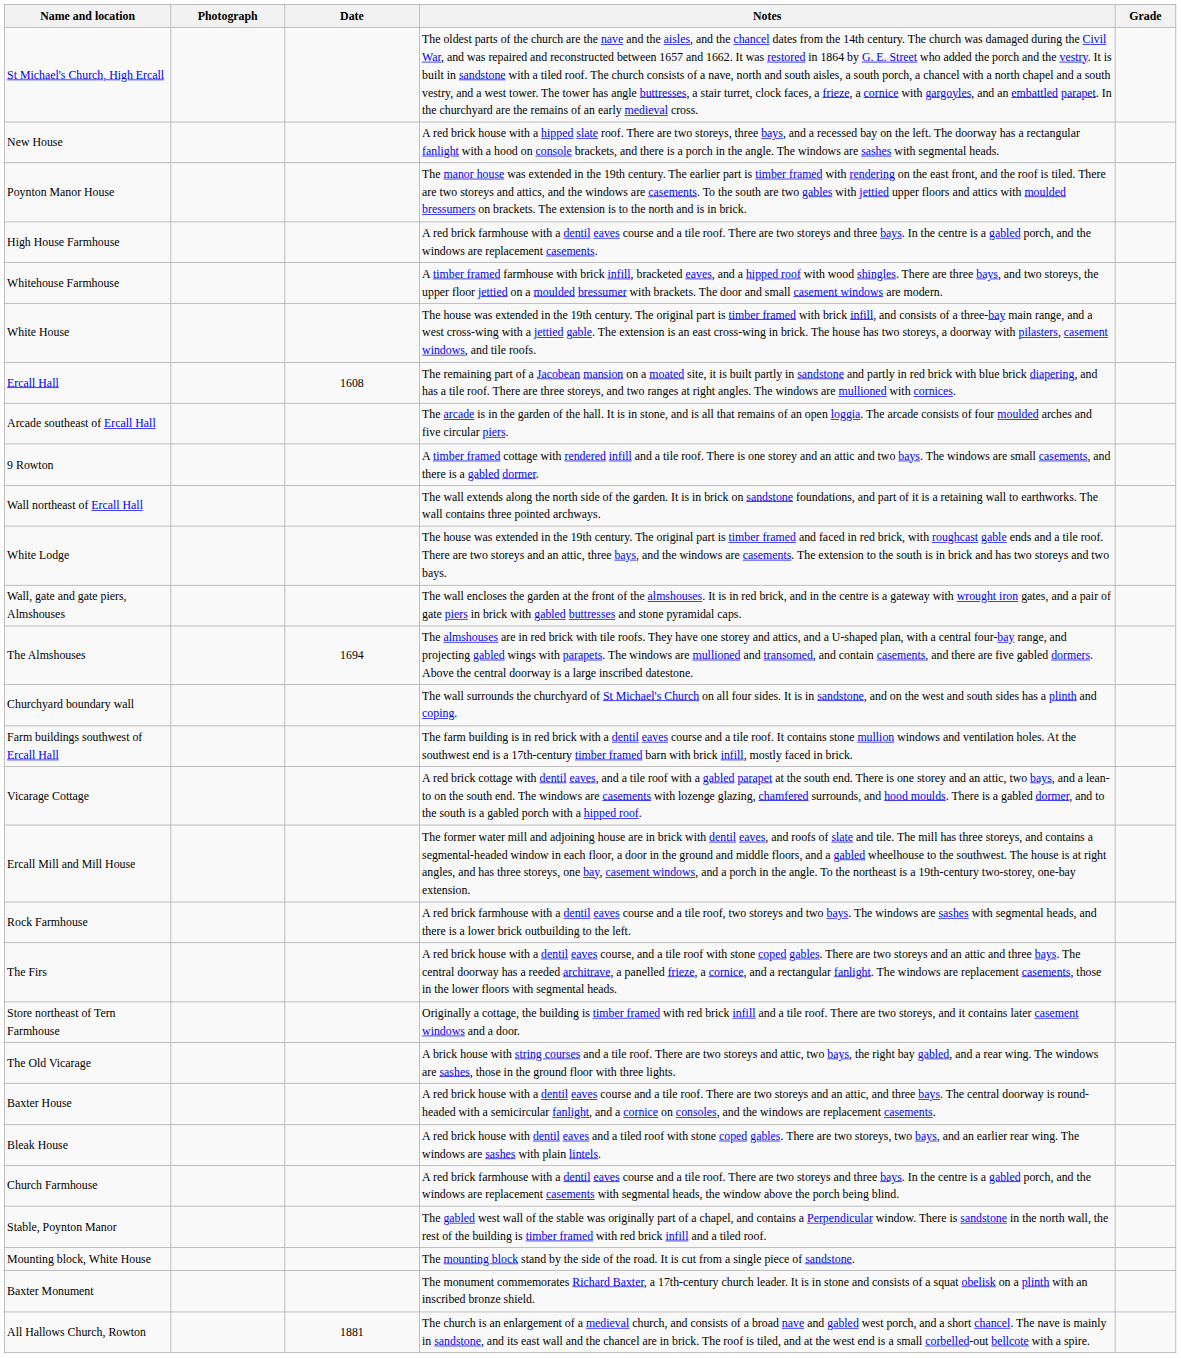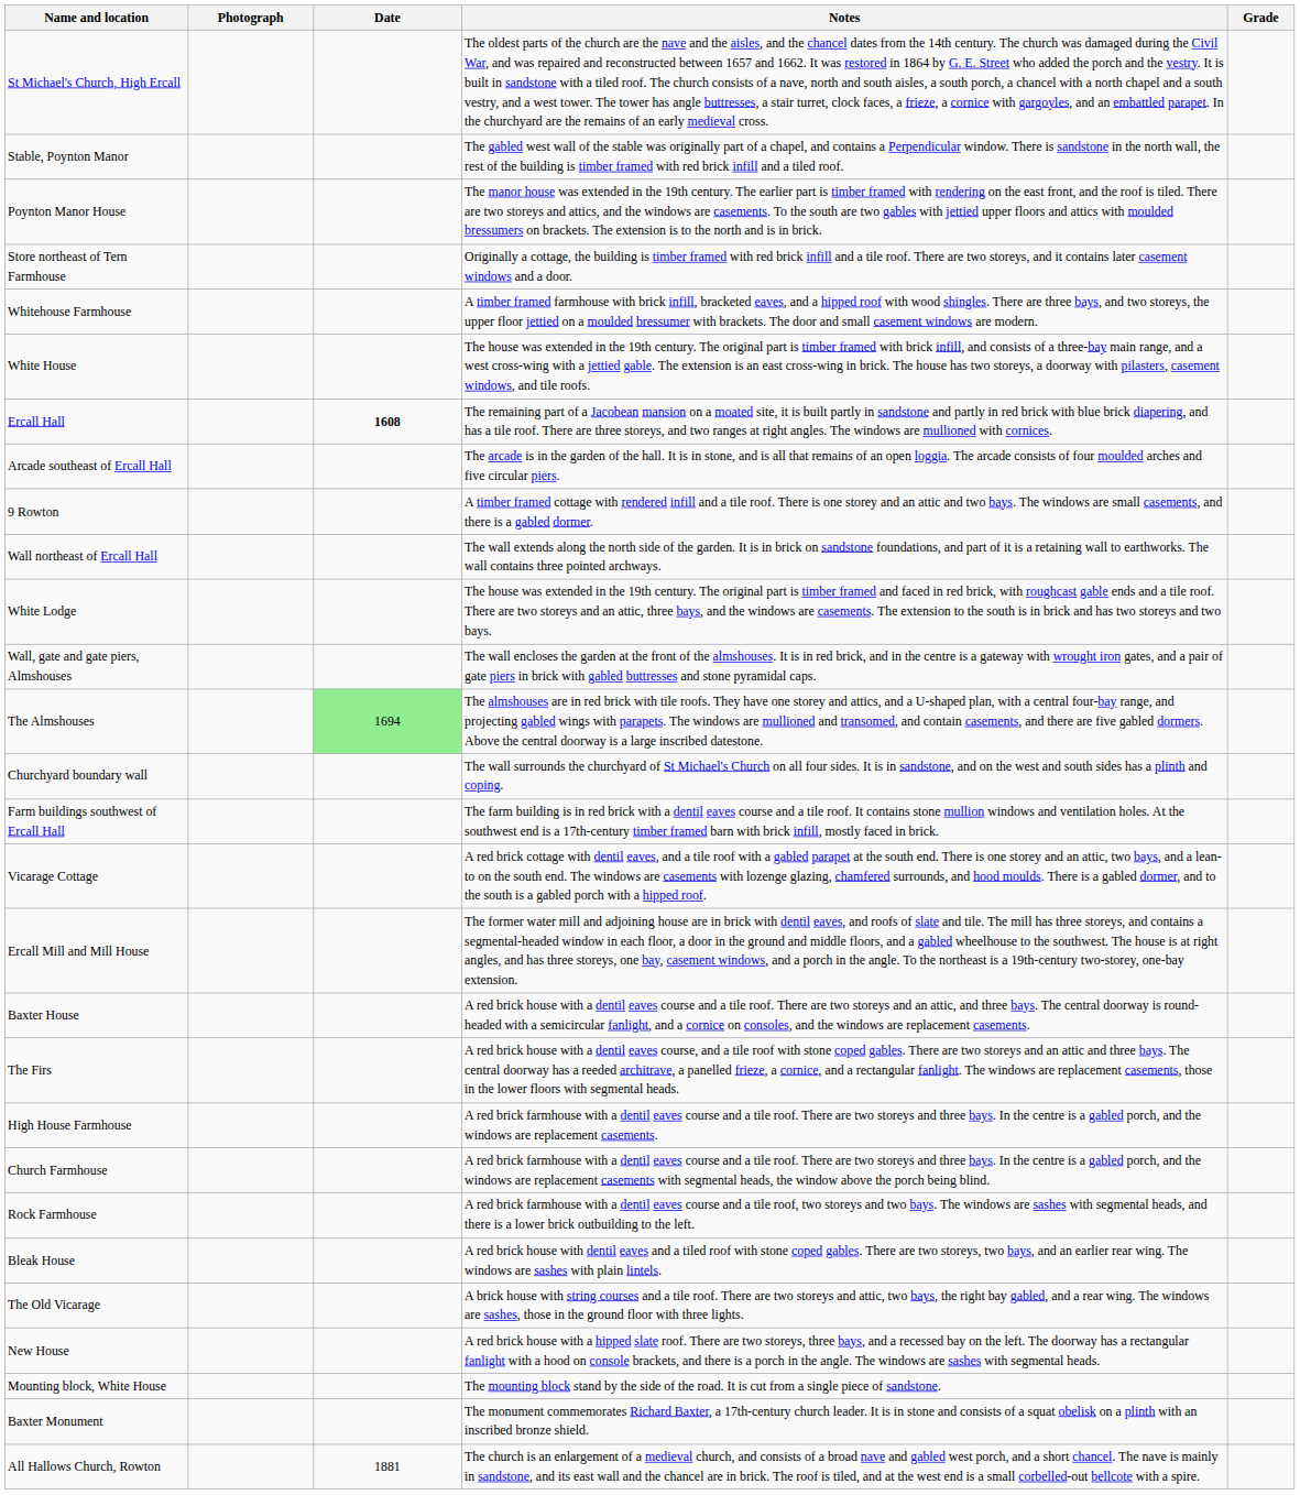 <table class="wikitable sortable plainrowheaders" style="width:100%; border:0; text-align:left; line-height:150%;">
 <tr>
 <th scope="col"  style="width:150px">Name and location</th>
 <th scope="col"  style="width:100px" class="unsortable">Photograph</th>
 <th scope="col"  style="width:120px">Date</th>
 <th scope="col"  style="width:650px" class="unsortable">Notes</th>
 <th scope="col"  style="width:50px">Grade</th>
 </tr>
 <tr>
 <td><a href='#'>St Michael's Church, High Ercall</a><br><small></small></td>
 <td></td>
 <td align="center"></td>
 <td>The oldest parts of the church are the <a href='#'>nave</a> and the <a href='#'>aisles</a>, and the <a href='#'>chancel</a> dates from the 14th century.  The church was damaged during the <a href='#'>Civil War</a>, and was repaired and reconstructed between 1657 and 1662.  It was <a href='#'>restored</a> in 1864 by <a href='#'>G. E. Street</a> who added the porch and the <a href='#'>vestry</a>.  It is built in <a href='#'>sandstone</a> with a tiled roof.  The church consists of a nave, north and south aisles, a south porch, a chancel with a north chapel and a south vestry, and a west tower.  The tower has angle <a href='#'>buttresses</a>, a stair turret, clock faces, a <a href='#'>frieze</a>, a <a href='#'>cornice</a> with <a href='#'>gargoyles</a>, and an <a href='#'>embattled</a> <a href='#'>parapet</a>.  In the churchyard are the remains of an early <a href='#'>medieval</a> cross.</td>
 <td align="center" ></td>
 </tr>
 <tr>
-<td>New House<br><small></small></td>
+<td>Stable, Poynton Manor<br><small></small></td>
 <td></td>
 <td align="center"></td>
-<td>A red brick house with a <a href='#'>hipped</a> <a href='#'>slate</a> roof.  There are two storeys, three <a href='#'>bays</a>, and a recessed bay on the left.  The doorway has a rectangular <a href='#'>fanlight</a> with a hood on <a href='#'>console</a> brackets, and there is a porch in the angle.  The windows are <a href='#'>sashes</a> with segmental heads.</td>
+<td>The <a href='#'>gabled</a> west wall of the stable was originally part of a chapel, and contains a <a href='#'>Perpendicular</a> window.  There is <a href='#'>sandstone</a> in the north wall, the rest of the building is <a href='#'>timber framed</a> with red brick <a href='#'>infill</a> and a tiled roof.</td>
 <td align="center" ></td>
 </tr>
 <tr>
 <td>Poynton Manor House<br><small></small></td>
 <td></td>
 <td align="center"></td>
 <td>The <a href='#'>manor house</a> was extended in the 19th century.  The earlier part is <a href='#'>timber framed</a> with <a href='#'>rendering</a> on the east front, and the roof is tiled.  There are two storeys and attics, and the windows are <a href='#'>casements</a>.  To the south are two <a href='#'>gables</a> with <a href='#'>jettied</a> upper floors and attics with <a href='#'>moulded</a> <a href='#'>bressumers</a> on brackets.  The extension is to the north and is in brick.</td>
 <td align="center" ></td>
 </tr>
 <tr>
-<td>High House Farmhouse<br><small></small></td>
+<td>Store northeast of Tern Farmhouse<br><small></small></td>
 <td></td>
 <td align="center"></td>
-<td>A red brick farmhouse with a <a href='#'>dentil</a> <a href='#'>eaves</a> course and a tile roof.  There are two storeys and three <a href='#'>bays</a>.  In the centre is a <a href='#'>gabled</a> porch, and the windows are replacement <a href='#'>casements</a>.</td>
+<td>Originally a cottage, the building is <a href='#'>timber framed</a> with red brick <a href='#'>infill</a> and a tile roof.  There are two storeys, and it contains later <a href='#'>casement windows</a> and a door.</td>
 <td align="center" ></td>
 </tr>
 <tr>
 <td>Whitehouse Farmhouse<br><small></small></td>
 <td></td>
 <td align="center"></td>
 <td>A <a href='#'>timber framed</a> farmhouse with brick <a href='#'>infill</a>, bracketed <a href='#'>eaves</a>, and a <a href='#'>hipped roof</a> with wood <a href='#'>shingles</a>.  There are three <a href='#'>bays</a>, and two storeys, the upper floor <a href='#'>jettied</a> on a <a href='#'>moulded</a> <a href='#'>bressumer</a> with brackets.  The door and small <a href='#'>casement windows</a> are modern.</td>
 <td align="center" ></td>
 </tr>
 <tr>
 <td>White House<br><small></small></td>
 <td></td>
 <td align="center"></td>
 <td>The house was extended in the 19th century.  The original part is <a href='#'>timber framed</a> with brick <a href='#'>infill</a>, and consists of a three-<a href='#'>bay</a> main range, and a west cross-wing with a <a href='#'>jettied</a> <a href='#'>gable</a>.  The extension is an east cross-wing in brick.  The house has two storeys, a doorway with <a href='#'>pilasters</a>, <a href='#'>casement windows</a>, and tile roofs.</td>
 <td align="center" ></td>
 </tr>
 <tr>
 <td><a href='#'>Ercall Hall</a><br><small></small></td>
 <td></td>
-<td align="center">1608</td>
+<td align="center"><strong>1608</strong></td>
 <td>The remaining part of a <a href='#'>Jacobean</a> <a href='#'>mansion</a> on a <a href='#'>moated</a> site, it is built partly in <a href='#'>sandstone</a> and partly in red brick with blue brick <a href='#'>diapering</a>, and has a tile roof.  There are three storeys, and two ranges at right angles.  The windows are <a href='#'>mullioned</a> with <a href='#'>cornices</a>.</td>
 <td align="center" ></td>
 </tr>
 <tr>
 <td>Arcade southeast of <a href='#'>Ercall Hall</a><br><small></small></td>
 <td></td>
 <td align="center"></td>
 <td>The <a href='#'>arcade</a> is in the garden of the hall.  It is in stone, and is all that remains of an open <a href='#'>loggia</a>.  The arcade consists of four <a href='#'>moulded</a> arches and five circular <a href='#'>piers</a>.</td>
 <td align="center" ></td>
 </tr>
 <tr>
 <td>9 Rowton<br><small></small></td>
 <td></td>
 <td align="center"></td>
 <td>A <a href='#'>timber framed</a> cottage with <a href='#'>rendered</a> <a href='#'>infill</a> and a tile roof.  There is one storey and an attic and two <a href='#'>bays</a>.  The windows are small <a href='#'>casements</a>, and there is a <a href='#'>gabled</a> <a href='#'>dormer</a>.</td>
 <td align="center" ></td>
 </tr>
 <tr>
 <td>Wall northeast of <a href='#'>Ercall Hall</a><br><small></small></td>
 <td></td>
 <td align="center"></td>
 <td>The wall extends along the north side of the garden.  It is in brick on <a href='#'>sandstone</a> foundations, and part of it is a retaining wall to earthworks.  The wall contains three pointed archways.</td>
 <td align="center" ></td>
 </tr>
 <tr>
 <td>White Lodge<br><small></small></td>
 <td></td>
 <td align="center"></td>
 <td>The house was extended in the 19th century.  The original part is <a href='#'>timber framed</a> and faced in red brick, with <a href='#'>roughcast</a> <a href='#'>gable</a> ends and a tile roof.  There are two storeys and an attic, three <a href='#'>bays</a>, and the windows are <a href='#'>casements</a>.  The extension to the south is in brick and has two storeys and two bays.</td>
 <td align="center" ></td>
 </tr>
 <tr>
 <td>Wall, gate and gate piers, Almshouses<br><small></small></td>
 <td></td>
 <td align="center"></td>
 <td>The wall encloses the garden at the front of the <a href='#'>almshouses</a>.  It is in red brick, and in the centre is a gateway with <a href='#'>wrought iron</a> gates, and a pair of gate <a href='#'>piers</a> in brick with <a href='#'>gabled</a> <a href='#'>buttresses</a> and stone pyramidal caps.</td>
 <td align="center" ></td>
 </tr>
 <tr>
 <td>The Almshouses<br><small></small></td>
 <td></td>
-<td align="center">1694</td>
+<td align="center" style="background: lightgreen;">1694</td>
 <td>The <a href='#'>almshouses</a> are in red brick with tile roofs.  They have one storey and attics, and a U-shaped plan, with a central four-<a href='#'>bay</a> range, and projecting <a href='#'>gabled</a> wings with <a href='#'>parapets</a>.  The windows are <a href='#'>mullioned</a> and <a href='#'>transomed</a>, and contain <a href='#'>casements</a>, and there are five gabled <a href='#'>dormers</a>.  Above the central doorway is a large inscribed datestone.</td>
 <td align="center" ></td>
 </tr>
 <tr>
 <td>Churchyard boundary wall<br><small></small></td>
 <td></td>
 <td align="center"></td>
 <td>The wall surrounds the churchyard of <a href='#'>St Michael's Church</a> on all four sides.  It is in <a href='#'>sandstone</a>, and on the west and south sides has a <a href='#'>plinth</a> and <a href='#'>coping</a>.</td>
 <td align="center" ></td>
 </tr>
 <tr>
 <td>Farm buildings southwest of<br><a href='#'>Ercall Hall</a><br><small></small></td>
 <td></td>
 <td align="center"></td>
 <td>The farm building is in red brick with a <a href='#'>dentil</a> <a href='#'>eaves</a> course and a tile roof.  It contains stone <a href='#'>mullion</a> windows and ventilation holes.  At the southwest end is a 17th-century <a href='#'>timber framed</a> barn with brick <a href='#'>infill</a>, mostly faced in brick.</td>
 <td align="center" ></td>
 </tr>
 <tr>
 <td>Vicarage Cottage<br><small></small></td>
 <td></td>
 <td align="center"></td>
 <td>A red brick cottage with <a href='#'>dentil</a> <a href='#'>eaves</a>, and a tile roof with a <a href='#'>gabled</a> <a href='#'>parapet</a> at the south end.  There is one storey and an attic, two <a href='#'>bays</a>, and a lean-to on the south end.  The windows are <a href='#'>casements</a> with lozenge glazing, <a href='#'>chamfered</a> surrounds, and <a href='#'>hood moulds</a>.  There is a gabled <a href='#'>dormer</a>, and to the south is a gabled porch with a <a href='#'>hipped roof</a>.</td>
 <td align="center" ></td>
 </tr>
 <tr>
 <td>Ercall Mill and Mill House<br><small></small></td>
 <td></td>
 <td align="center"></td>
 <td>The former water mill and adjoining house are in brick with <a href='#'>dentil</a> <a href='#'>eaves</a>, and roofs of <a href='#'>slate</a> and tile.  The mill has three storeys, and contains a segmental-headed window in each floor, a door in the ground and middle floors, and a <a href='#'>gabled</a> wheelhouse to the southwest.  The house is at right angles, and has three storeys, one <a href='#'>bay</a>, <a href='#'>casement windows</a>, and a porch in the angle.  To the northeast is a 19th-century two-storey, one-bay extension.</td>
 <td align="center" ></td>
 </tr>
 <tr>
-<td>Rock Farmhouse<br><small></small></td>
+<td>Baxter House<br><small></small></td>
 <td></td>
 <td align="center"></td>
-<td>A red brick farmhouse with a <a href='#'>dentil</a> <a href='#'>eaves</a> course and a tile roof, two storeys and two <a href='#'>bays</a>.  The windows are <a href='#'>sashes</a> with segmental heads, and there is a lower brick outbuilding to the left.</td>
+<td>A red brick house with a <a href='#'>dentil</a> <a href='#'>eaves</a> course and a tile roof.  There are two storeys and an attic, and three <a href='#'>bays</a>.  The central doorway is round-headed with a semicircular <a href='#'>fanlight</a>, and a <a href='#'>cornice</a> on <a href='#'>consoles</a>, and the windows are replacement <a href='#'>casements</a>.</td>
 <td align="center" ></td>
 </tr>
 <tr>
 <td>The Firs<br><small></small></td>
 <td></td>
 <td align="center"></td>
 <td>A red brick house with a <a href='#'>dentil</a> <a href='#'>eaves</a> course, and a tile roof with stone <a href='#'>coped</a> <a href='#'>gables</a>.  There are two storeys and an attic and three <a href='#'>bays</a>.  The central doorway has a reeded <a href='#'>architrave</a>, a panelled <a href='#'>frieze</a>, a <a href='#'>cornice</a>, and a rectangular <a href='#'>fanlight</a>.  The windows are replacement <a href='#'>casements</a>, those in the lower floors with segmental heads.</td>
 <td align="center" ></td>
 </tr>
 <tr>
-<td>Store northeast of Tern Farmhouse<br><small></small></td>
+<td>High House Farmhouse<br><small></small></td>
 <td></td>
 <td align="center"></td>
-<td>Originally a cottage, the building is <a href='#'>timber framed</a> with red brick <a href='#'>infill</a> and a tile roof.  There are two storeys, and it contains later <a href='#'>casement windows</a> and a door.</td>
+<td>A red brick farmhouse with a <a href='#'>dentil</a> <a href='#'>eaves</a> course and a tile roof.  There are two storeys and three <a href='#'>bays</a>.  In the centre is a <a href='#'>gabled</a> porch, and the windows are replacement <a href='#'>casements</a>.</td>
+<td align="center" ></td>
+</tr>
+<tr>
+<td>Church Farmhouse<br><small></small></td>
+<td></td>
+<td align="center"></td>
+<td>A red brick farmhouse with a <a href='#'>dentil</a> <a href='#'>eaves</a> course and a tile roof.  There are two storeys and three <a href='#'>bays</a>.  In the centre is a <a href='#'>gabled</a> porch, and the windows are replacement <a href='#'>casements</a> with segmental heads, the window above the porch being blind.</td>
+<td align="center" ></td>
+</tr>
+<tr>
+<td>Rock Farmhouse<br><small></small></td>
+<td></td>
+<td align="center"></td>
+<td>A red brick farmhouse with a <a href='#'>dentil</a> <a href='#'>eaves</a> course and a tile roof, two storeys and two <a href='#'>bays</a>.  The windows are <a href='#'>sashes</a> with segmental heads, and there is a lower brick outbuilding to the left.</td>
+<td align="center" ></td>
+</tr>
+<tr>
+<td>Bleak House<br><small></small></td>
+<td></td>
+<td align="center"></td>
+<td>A red brick house with <a href='#'>dentil</a> <a href='#'>eaves</a> and a tiled roof with stone <a href='#'>coped</a> <a href='#'>gables</a>.  There are two storeys, two <a href='#'>bays</a>, and an earlier rear wing.  The windows are <a href='#'>sashes</a> with plain <a href='#'>lintels</a>.</td>
 <td align="center" ></td>
 </tr>
 <tr>
 <td>The Old Vicarage<br><small></small></td>
 <td></td>
 <td align="center"></td>
 <td>A brick house with <a href='#'>string courses</a> and a tile roof.  There are two storeys and attic, two <a href='#'>bays</a>, the right bay <a href='#'>gabled</a>, and a rear wing.  The windows are <a href='#'>sashes</a>, those in the ground floor with three lights.</td>
 <td align="center" ></td>
 </tr>
 <tr>
-<td>Baxter House<br><small></small></td>
+<td>New House<br><small></small></td>
 <td></td>
 <td align="center"></td>
-<td>A red brick house with a <a href='#'>dentil</a> <a href='#'>eaves</a> course and a tile roof.  There are two storeys and an attic, and three <a href='#'>bays</a>.  The central doorway is round-headed with a semicircular <a href='#'>fanlight</a>, and a <a href='#'>cornice</a> on <a href='#'>consoles</a>, and the windows are replacement <a href='#'>casements</a>.</td>
-<td align="center" ></td>
-</tr>
-<tr>
-<td>Bleak House<br><small></small></td>
-<td></td>
-<td align="center"></td>
-<td>A red brick house with <a href='#'>dentil</a> <a href='#'>eaves</a> and a tiled roof with stone <a href='#'>coped</a> <a href='#'>gables</a>.  There are two storeys, two <a href='#'>bays</a>, and an earlier rear wing.  The windows are <a href='#'>sashes</a> with plain <a href='#'>lintels</a>.</td>
-<td align="center" ></td>
-</tr>
-<tr>
-<td>Church Farmhouse<br><small></small></td>
-<td></td>
-<td align="center"></td>
-<td>A red brick farmhouse with a <a href='#'>dentil</a> <a href='#'>eaves</a> course and a tile roof.  There are two storeys and three <a href='#'>bays</a>.  In the centre is a <a href='#'>gabled</a> porch, and the windows are replacement <a href='#'>casements</a> with segmental heads, the window above the porch being blind.</td>
-<td align="center" ></td>
-</tr>
-<tr>
-<td>Stable, Poynton Manor<br><small></small></td>
-<td></td>
-<td align="center"></td>
-<td>The <a href='#'>gabled</a> west wall of the stable was originally part of a chapel, and contains a <a href='#'>Perpendicular</a> window.  There is <a href='#'>sandstone</a> in the north wall, the rest of the building is <a href='#'>timber framed</a> with red brick <a href='#'>infill</a> and a tiled roof.</td>
+<td>A red brick house with a <a href='#'>hipped</a> <a href='#'>slate</a> roof.  There are two storeys, three <a href='#'>bays</a>, and a recessed bay on the left.  The doorway has a rectangular <a href='#'>fanlight</a> with a hood on <a href='#'>console</a> brackets, and there is a porch in the angle.  The windows are <a href='#'>sashes</a> with segmental heads.</td>
 <td align="center" ></td>
 </tr>
 <tr>
 <td>Mounting block, White House<br><small></small></td>
 <td></td>
 <td align="center"></td>
 <td>The <a href='#'>mounting block</a> stand by the side of the road.  It is cut from a single piece of <a href='#'>sandstone</a>.</td>
 <td align="center" ></td>
 </tr>
 <tr>
 <td>Baxter Monument<br><small></small></td>
 <td></td>
 <td align="center"></td>
 <td>The monument commemorates <a href='#'>Richard Baxter</a>, a 17th-century church leader.  It is in stone and consists of a squat <a href='#'>obelisk</a> on a <a href='#'>plinth</a> with an inscribed bronze shield.</td>
 <td align="center" ></td>
 </tr>
 <tr>
 <td>All Hallows Church, Rowton<br><small></small></td>
 <td></td>
 <td align="center">1881</td>
 <td>The church is an enlargement of a <a href='#'>medieval</a> church, and consists of a broad <a href='#'>nave</a> and <a href='#'>gabled</a> west porch, and a short <a href='#'>chancel</a>.  The nave is mainly in <a href='#'>sandstone</a>, and its east wall and the chancel are in brick.  The roof is tiled, and at the west end is a small <a href='#'>corbelled</a>-out <a href='#'>bellcote</a> with a spire.</td>
 <td align="center" ></td>
 </tr>
 <tr>
 </tr>
 </table>
